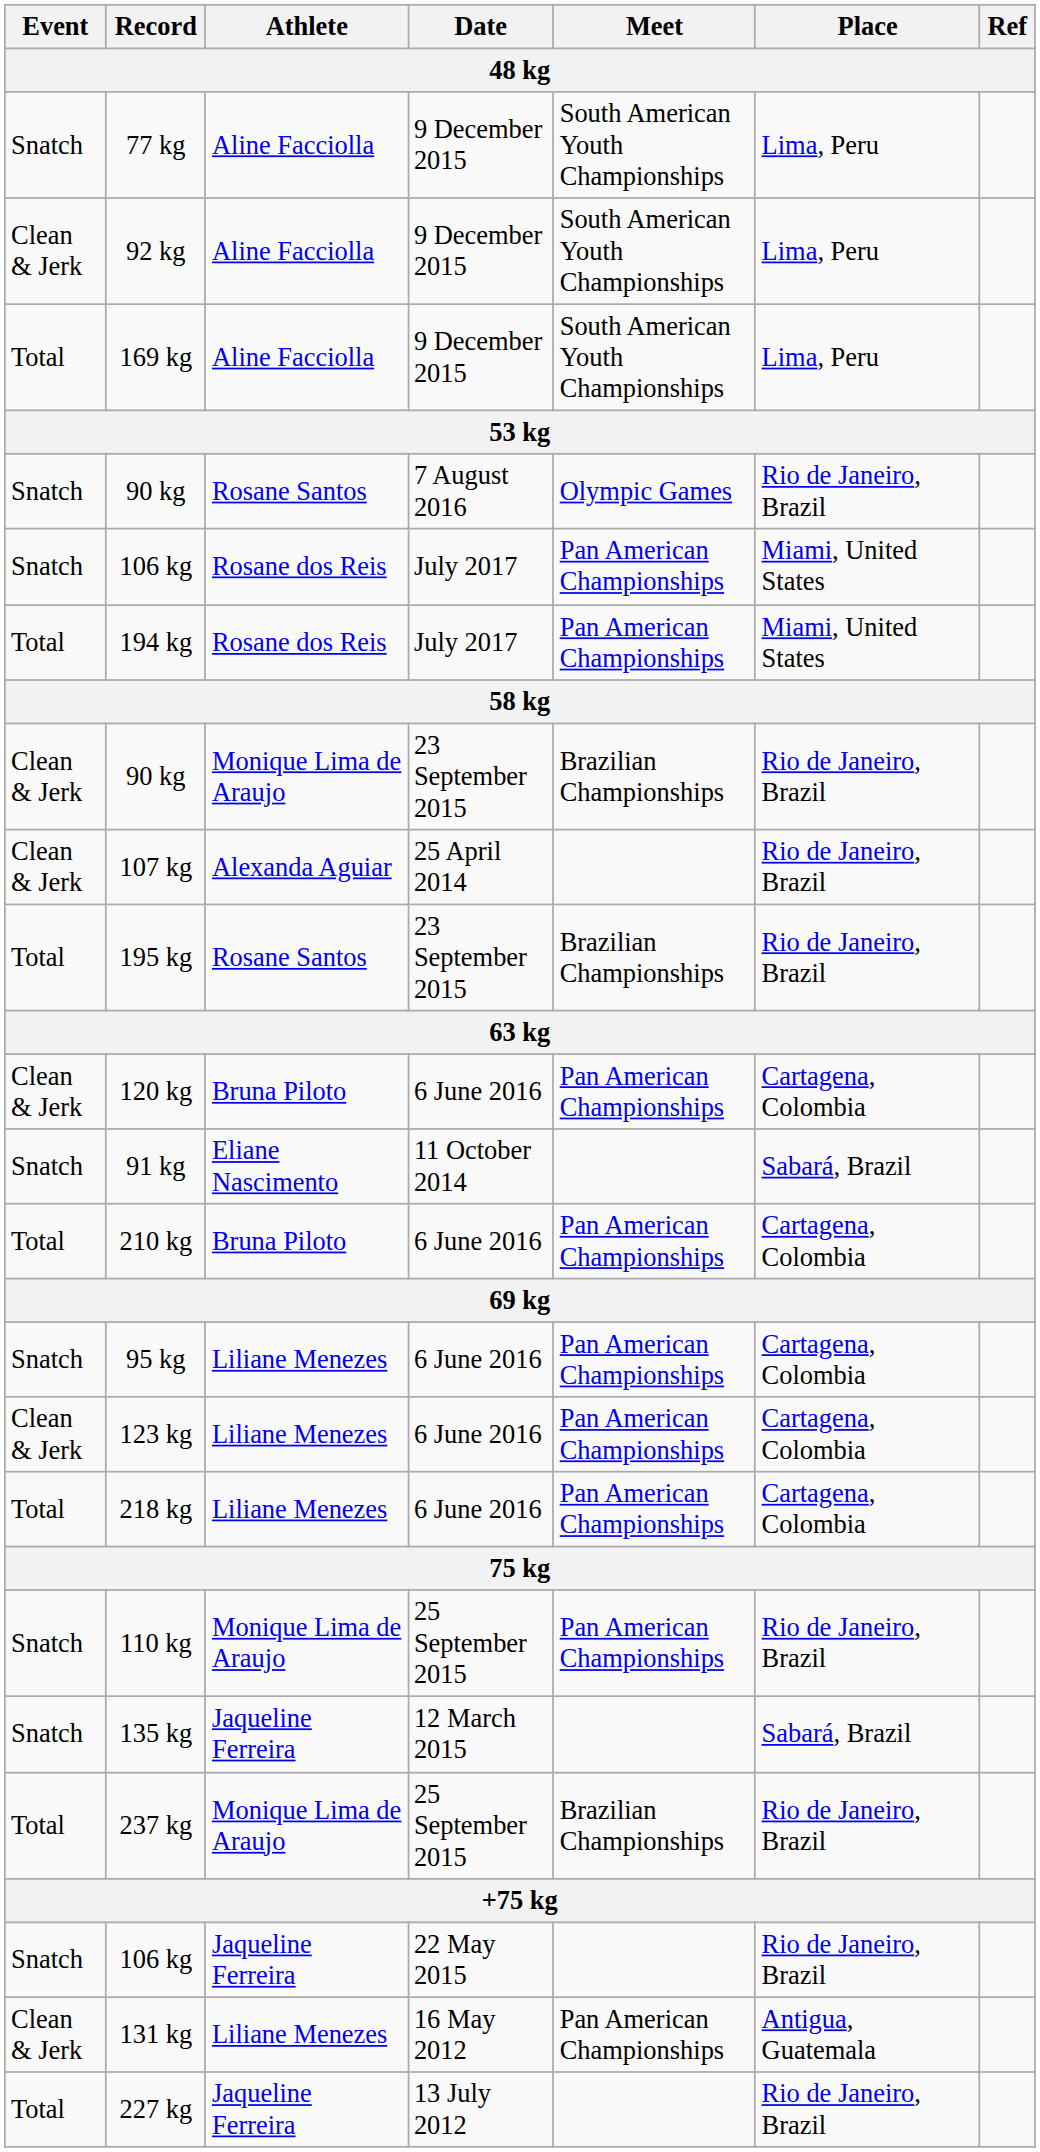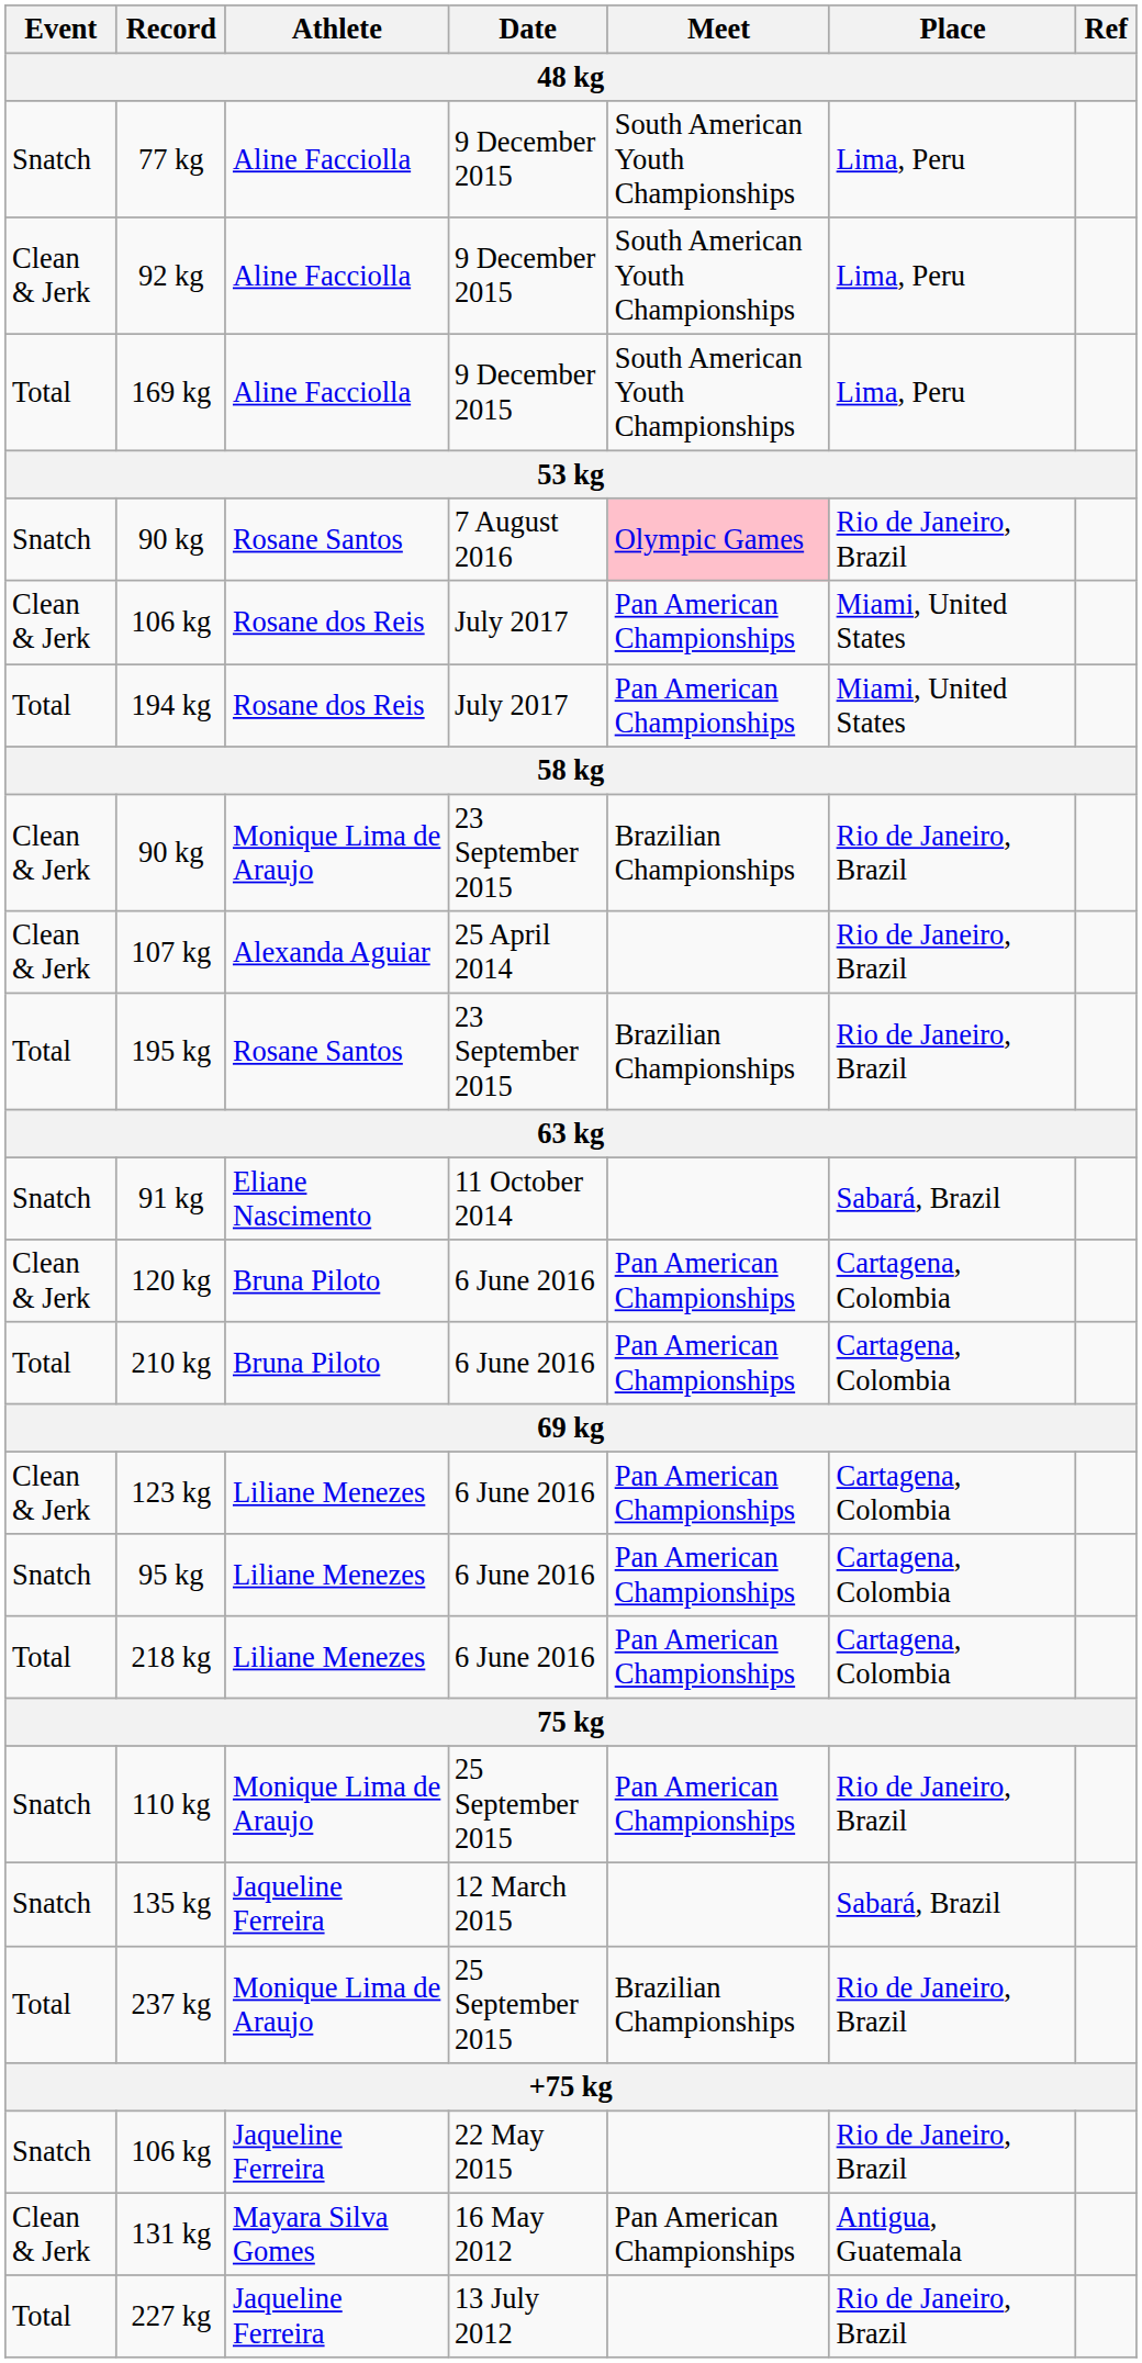 <table class="wikitable" style="font-size:95%; width: 95%;">
 <tr>
 <th width=9%>Event</th>
 <th width=6%>Record</th>
 <th width=18%>Athlete</th>
 <th width=13%>Date</th>
 <th width=18%>Meet</th>
 <th width=20%>Place</th>
 <th width=3%>Ref</th>
 </tr>
 <tr bgcolor="#DDDDDD">
 <th colspan=7>48 kg</th>
 </tr>
 <tr>
 <td>Snatch</td>
 <td align="center">77 kg</td>
 <td><a href='#'>Aline Facciolla</a></td>
 <td>9 December 2015</td>
 <td>South American Youth Championships</td>
 <td><a href='#'>Lima</a>, Peru</td>
 <td></td>
 </tr>
 <tr>
 <td>Clean & Jerk</td>
 <td align="center">92 kg</td>
 <td><a href='#'>Aline Facciolla</a></td>
 <td>9 December 2015</td>
 <td>South American Youth Championships</td>
 <td><a href='#'>Lima</a>, Peru</td>
 <td></td>
 </tr>
 <tr>
 <td>Total</td>
 <td align="center">169 kg</td>
 <td><a href='#'>Aline Facciolla</a></td>
 <td>9 December 2015</td>
 <td>South American Youth Championships</td>
 <td><a href='#'>Lima</a>, Peru</td>
 <td></td>
 </tr>
 <tr bgcolor="#DDDDDD">
 <th colspan=7>53 kg</th>
 </tr>
 <tr>
 <td>Snatch</td>
 <td align="center">90 kg</td>
 <td><a href='#'>Rosane Santos</a></td>
 <td>7 August 2016</td>
-<td><a href='#'>Olympic Games</a></td>
+<td style="background: pink;"><a href='#'>Olympic Games</a></td>
 <td><a href='#'>Rio de Janeiro</a>, Brazil</td>
 <td></td>
 </tr>
 <tr>
-<td>Snatch</td>
+<td>Clean & Jerk</td>
 <td align="center">106 kg</td>
 <td><a href='#'>Rosane dos Reis</a></td>
 <td>July 2017</td>
 <td><a href='#'>Pan American Championships</a></td>
 <td><a href='#'>Miami</a>, United States</td>
 <td></td>
 </tr>
 <tr>
 <td>Total</td>
 <td align="center">194 kg</td>
 <td><a href='#'>Rosane dos Reis</a></td>
 <td>July 2017</td>
 <td><a href='#'>Pan American Championships</a></td>
 <td><a href='#'>Miami</a>, United States</td>
 <td></td>
 </tr>
 <tr bgcolor="#DDDDDD">
 <th colspan=7>58 kg</th>
 </tr>
 <tr>
 <td>Clean & Jerk</td>
 <td align="center">90 kg</td>
 <td><a href='#'>Monique Lima de Araujo</a></td>
 <td>23 September 2015</td>
 <td>Brazilian Championships</td>
 <td><a href='#'>Rio de Janeiro</a>, Brazil</td>
 <td></td>
 </tr>
 <tr>
 <td>Clean & Jerk</td>
 <td align="center">107 kg</td>
 <td><a href='#'>Alexanda Aguiar</a></td>
 <td>25 April 2014</td>
 <td></td>
 <td><a href='#'>Rio de Janeiro</a>, Brazil</td>
 <td></td>
 </tr>
 <tr>
 <td>Total</td>
 <td align="center">195 kg</td>
 <td><a href='#'>Rosane Santos</a></td>
 <td>23 September 2015</td>
 <td>Brazilian Championships</td>
 <td><a href='#'>Rio de Janeiro</a>, Brazil</td>
 <td></td>
 </tr>
 <tr bgcolor="#DDDDDD">
 <th colspan=7>63 kg</th>
 </tr>
 <tr>
+<td>Snatch</td>
+<td align="center">91 kg</td>
+<td><a href='#'>Eliane Nascimento</a></td>
+<td>11 October 2014</td>
+<td></td>
+<td><a href='#'>Sabará</a>, Brazil</td>
+<td></td>
+</tr>
+<tr>
 <td>Clean & Jerk</td>
 <td align="center">120 kg</td>
 <td><a href='#'>Bruna Piloto</a></td>
 <td>6 June 2016</td>
 <td><a href='#'>Pan American Championships</a></td>
 <td><a href='#'>Cartagena</a>, Colombia</td>
-<td></td>
-</tr>
-<tr>
-<td>Snatch</td>
-<td align="center">91 kg</td>
-<td><a href='#'>Eliane Nascimento</a></td>
-<td>11 October 2014</td>
-<td></td>
-<td><a href='#'>Sabará</a>, Brazil</td>
 <td></td>
 </tr>
 <tr>
 <td>Total</td>
 <td align="center">210 kg</td>
 <td><a href='#'>Bruna Piloto</a></td>
 <td>6 June 2016</td>
 <td><a href='#'>Pan American Championships</a></td>
 <td><a href='#'>Cartagena</a>, Colombia</td>
 <td></td>
 </tr>
 <tr bgcolor="#DDDDDD">
 <th colspan=7>69 kg</th>
 </tr>
 <tr>
-<td>Snatch</td>
-<td align="center">95 kg</td>
+<td>Clean & Jerk</td>
+<td align="center">123 kg</td>
 <td><a href='#'>Liliane Menezes</a></td>
 <td>6 June 2016</td>
 <td><a href='#'>Pan American Championships</a></td>
 <td><a href='#'>Cartagena</a>, Colombia</td>
 <td></td>
 </tr>
 <tr>
-<td>Clean & Jerk</td>
-<td align="center">123 kg</td>
+<td>Snatch</td>
+<td align="center">95 kg</td>
 <td><a href='#'>Liliane Menezes</a></td>
 <td>6 June 2016</td>
 <td><a href='#'>Pan American Championships</a></td>
 <td><a href='#'>Cartagena</a>, Colombia</td>
 <td></td>
 </tr>
 <tr>
 <td>Total</td>
 <td align="center">218 kg</td>
 <td><a href='#'>Liliane Menezes</a></td>
 <td>6 June 2016</td>
 <td><a href='#'>Pan American Championships</a></td>
 <td><a href='#'>Cartagena</a>, Colombia</td>
 <td></td>
 </tr>
 <tr bgcolor="#DDDDDD">
 <th colspan=7>75 kg</th>
 </tr>
 <tr>
 <td>Snatch</td>
 <td align="center">110 kg</td>
 <td><a href='#'>Monique Lima de Araujo</a></td>
 <td>25 September 2015</td>
 <td><a href='#'>Pan American Championships</a></td>
 <td><a href='#'>Rio de Janeiro</a>, Brazil</td>
 <td></td>
 </tr>
 <tr>
 <td>Snatch</td>
 <td align="center">135 kg</td>
 <td><a href='#'>Jaqueline Ferreira</a></td>
 <td>12 March 2015</td>
 <td></td>
 <td><a href='#'>Sabará</a>, Brazil</td>
 <td></td>
 </tr>
 <tr>
 <td>Total</td>
 <td align="center">237 kg</td>
 <td><a href='#'>Monique Lima de Araujo</a></td>
 <td>25 September 2015</td>
 <td>Brazilian Championships</td>
 <td><a href='#'>Rio de Janeiro</a>, Brazil</td>
 <td></td>
 </tr>
 <tr bgcolor="#DDDDDD">
 <th colspan=7>+75 kg</th>
 </tr>
 <tr>
 <td>Snatch</td>
 <td align="center">106 kg</td>
 <td><a href='#'>Jaqueline Ferreira</a></td>
 <td>22 May 2015</td>
 <td></td>
 <td><a href='#'>Rio de Janeiro</a>, Brazil</td>
 <td></td>
 </tr>
 <tr>
 <td>Clean & Jerk</td>
 <td align="center">131 kg</td>
-<td><a href='#'>Liliane Menezes</a></td>
+<td><a href='#'>Mayara Silva Gomes</a></td>
 <td>16 May 2012</td>
 <td>Pan American Championships</td>
 <td><a href='#'>Antigua</a>, Guatemala</td>
 <td></td>
 </tr>
 <tr>
 <td>Total</td>
 <td align="center">227 kg</td>
 <td><a href='#'>Jaqueline Ferreira</a></td>
 <td>13 July 2012</td>
 <td></td>
 <td><a href='#'>Rio de Janeiro</a>, Brazil</td>
 <td></td>
 </tr>
 </table>
